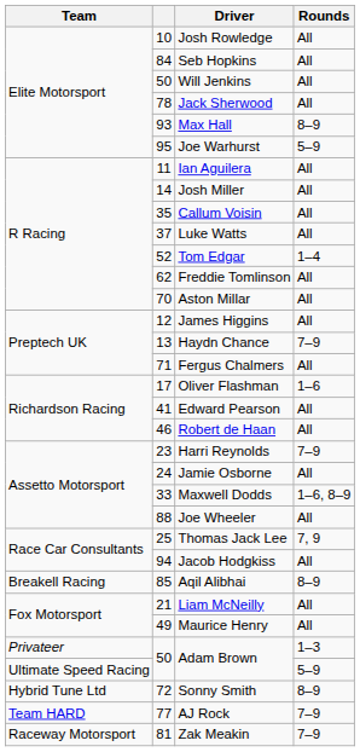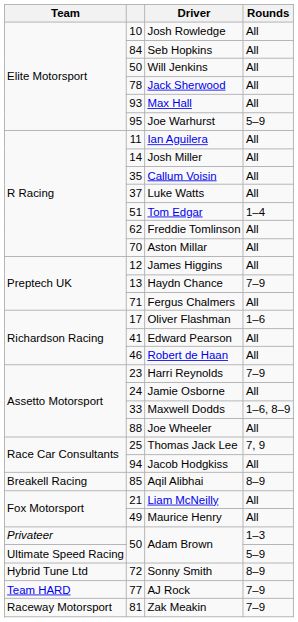 <table class="wikitable" style="font-size: 85%">
 <tr>
 <th>Team</th>
 <th></th>
 <th>Driver</th>
 <th>Rounds</th>
 </tr>
 <tr>
 <td rowspan=6>Elite Motorsport</td>
 <td align=center>10</td>
 <td> Josh Rowledge</td>
 <td>All</td>
 </tr>
 <tr>
 <td align=center>84</td>
 <td> Seb Hopkins</td>
 <td>All</td>
 </tr>
 <tr>
 <td align=center>50</td>
 <td> Will Jenkins</td>
 <td>All</td>
 </tr>
 <tr>
 <td align=center>78</td>
 <td> <a href='#'>Jack Sherwood</a></td>
 <td>All</td>
 </tr>
 <tr>
 <td align=center>93</td>
 <td> <a href='#'>Max Hall</a></td>
-<td>8–9</td>
+<td>All</td>
 </tr>
 <tr>
 <td align=center>95</td>
 <td> Joe Warhurst</td>
 <td>5–9</td>
 </tr>
 <tr>
 <td rowspan=7>R Racing</td>
 <td align=center>11</td>
 <td> <a href='#'>Ian Aguilera</a></td>
 <td>All</td>
 </tr>
 <tr>
 <td align=center>14</td>
 <td> Josh Miller</td>
 <td>All</td>
 </tr>
 <tr>
 <td align=center>35</td>
 <td> <a href='#'>Callum Voisin</a></td>
 <td>All</td>
 </tr>
 <tr>
 <td align=center>37</td>
 <td> Luke Watts</td>
 <td>All</td>
 </tr>
 <tr>
-<td align=center>52</td>
+<td align=center>51</td>
 <td> <a href='#'>Tom Edgar</a></td>
 <td>1–4</td>
 </tr>
 <tr>
 <td align=center>62</td>
 <td nowrap> Freddie Tomlinson</td>
 <td>All</td>
 </tr>
 <tr>
 <td align=center>70</td>
 <td> Aston Millar</td>
 <td>All</td>
 </tr>
 <tr>
 <td rowspan=3>Preptech UK</td>
 <td align=center>12</td>
 <td> James Higgins</td>
 <td>All</td>
 </tr>
 <tr>
 <td align=center>13</td>
 <td> Haydn Chance</td>
 <td>7–9</td>
 </tr>
 <tr>
 <td align=center>71</td>
 <td> Fergus Chalmers</td>
 <td>All</td>
 </tr>
 <tr>
 <td rowspan=3>Richardson Racing</td>
 <td align=center>17</td>
 <td> Oliver Flashman</td>
 <td>1–6</td>
 </tr>
 <tr>
 <td align=center>41</td>
 <td> Edward Pearson</td>
 <td>All</td>
 </tr>
 <tr>
 <td align=center>46</td>
 <td> <a href='#'>Robert de Haan</a></td>
 <td>All</td>
 </tr>
 <tr>
 <td rowspan=4>Assetto Motorsport</td>
 <td align=center>23</td>
 <td> Harri Reynolds</td>
 <td>7–9</td>
 </tr>
 <tr>
 <td align=center>24</td>
 <td> Jamie Osborne</td>
 <td>All</td>
 </tr>
 <tr>
 <td align=center>33</td>
 <td> Maxwell Dodds</td>
 <td>1–6, 8–9</td>
 </tr>
 <tr>
 <td align=center>88</td>
 <td> Joe Wheeler</td>
 <td>All</td>
 </tr>
 <tr>
 <td rowspan=2>Race Car Consultants</td>
 <td align=center>25</td>
 <td> Thomas Jack Lee</td>
 <td>7, 9</td>
 </tr>
 <tr>
 <td align=center>94</td>
 <td> Jacob Hodgkiss</td>
 <td>All</td>
 </tr>
 <tr>
 <td>Breakell Racing</td>
 <td align=center>85</td>
 <td> Aqil Alibhai</td>
 <td>8–9</td>
 </tr>
 <tr>
 <td rowspan=2>Fox Motorsport</td>
 <td align=center>21</td>
 <td> <a href='#'>Liam McNeilly</a></td>
 <td>All</td>
 </tr>
 <tr>
 <td align=center>49</td>
 <td> Maurice Henry</td>
 <td>All</td>
 </tr>
 <tr>
 <td><em>Privateer</em></td>
 <td rowspan=2 align=center>50</td>
 <td rowspan=2> Adam Brown</td>
 <td>1–3</td>
 </tr>
 <tr>
 <td>Ultimate Speed Racing</td>
 <td>5–9</td>
 </tr>
 <tr>
 <td>Hybrid Tune Ltd</td>
 <td align=center>72</td>
 <td> Sonny Smith</td>
 <td>8–9</td>
 </tr>
 <tr>
 <td><a href='#'>Team HARD</a></td>
 <td align=center>77</td>
 <td> AJ Rock</td>
 <td>7–9</td>
 </tr>
 <tr>
 <td>Raceway Motorsport</td>
 <td align=center>81</td>
 <td> Zak Meakin</td>
 <td>7–9</td>
 </tr>
 </table>
